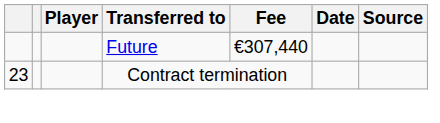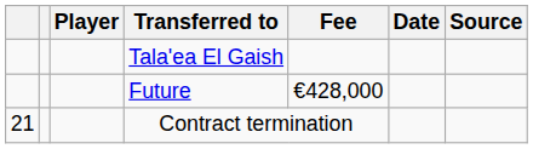 <table class="wikitable plainrowheaders sortable">
 <tr>
 <th></th>
 <th></th>
 <th scope=col>Player</th>
 <th>Transferred to</th>
 <th !scope=col; style="width: 65px;">Fee</th>
 <th scope=col>Date</th>
 <th scope=col>Source</th>
 </tr>
 <tr>
 <td align=center></td>
 <td align=center></td>
 <td></td>
-<td> <a href='#'>Future</a></td>
-<td>€307,440</td>
+<td> <a href='#'>Tala'ea El Gaish</a></td>
+<td></td>
 <td></td>
 <td></td>
 </tr>
 <tr>
-<td align=center>23</td>
+<td align=center></td>
+<td align=center></td>
+<td></td>
+<td> <a href='#'>Future</a></td>
+<td>€428,000</td>
+<td></td>
+<td></td>
+</tr>
+<tr>
+<td align=center>21</td>
 <td align=center></td>
 <td></td>
 <td colspan=2 align=center>Contract termination</td>
 <td></td>
 <td></td>
 </tr>
 </table>
